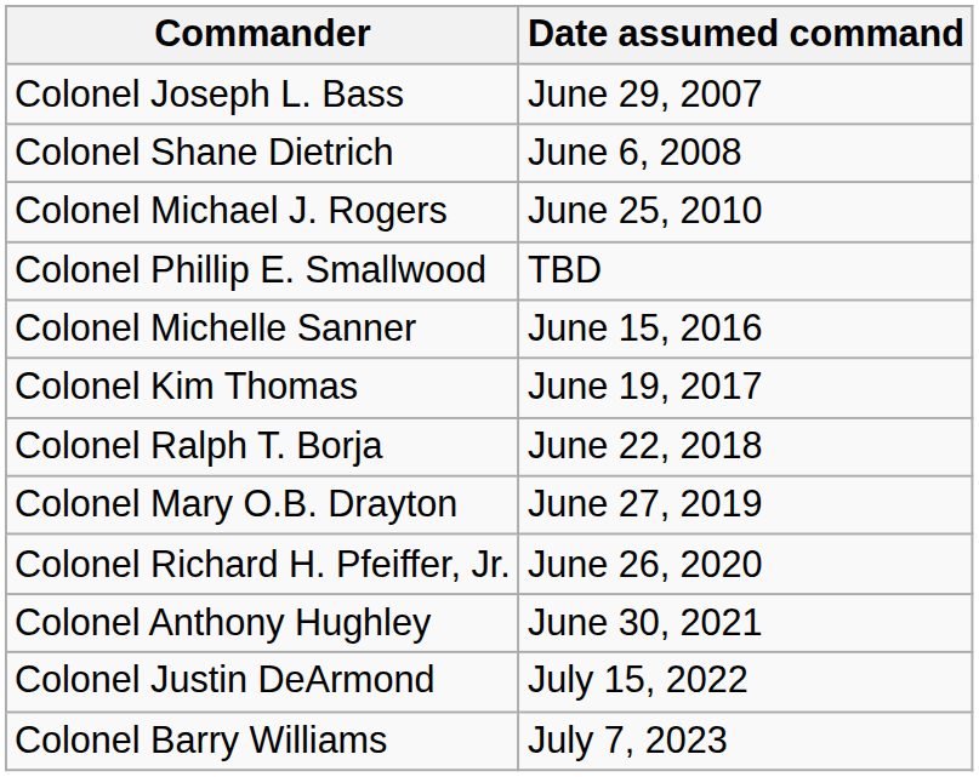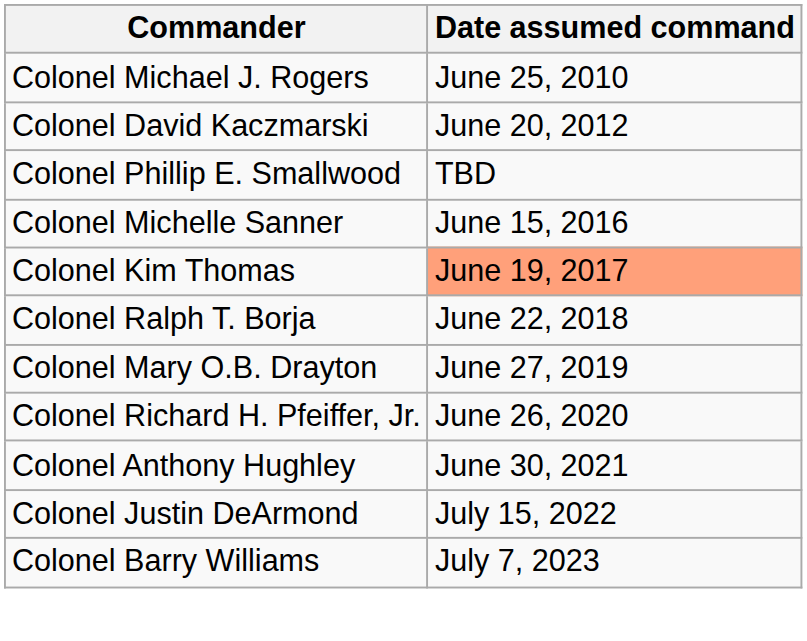 <table class=wikitable>
 <tr>
 <th>Commander</th>
 <th>Date assumed command</th>
 </tr>
 <tr>
-<td>Colonel Joseph L. Bass</td>
-<td>June 29, 2007</td>
+<td>Colonel Michael J. Rogers</td>
+<td>June 25, 2010</td>
 </tr>
 <tr>
-<td>Colonel Shane Dietrich</td>
-<td>June 6, 2008</td>
-</tr>
-<tr>
-<td>Colonel Michael J. Rogers</td>
-<td>June 25, 2010</td>
+<td>Colonel David Kaczmarski</td>
+<td>June 20, 2012</td>
 </tr>
 <tr>
 <td>Colonel Phillip E. Smallwood</td>
 <td>TBD</td>
 </tr>
 <tr>
 <td>Colonel Michelle Sanner</td>
 <td>June 15, 2016</td>
 </tr>
 <tr>
 <td>Colonel Kim Thomas</td>
-<td>June 19, 2017</td>
+<td style="background: lightsalmon;">June 19, 2017</td>
 </tr>
 <tr>
 <td>Colonel Ralph T. Borja</td>
 <td>June 22, 2018</td>
 </tr>
 <tr>
 <td>Colonel Mary O.B. Drayton</td>
 <td>June 27, 2019</td>
 </tr>
 <tr>
 <td>Colonel Richard H. Pfeiffer, Jr.</td>
 <td>June 26, 2020</td>
 </tr>
 <tr>
 <td>Colonel Anthony Hughley</td>
 <td>June 30, 2021</td>
 </tr>
 <tr>
 <td>Colonel Justin DeArmond</td>
 <td>July 15, 2022</td>
 </tr>
 <tr>
 <td>Colonel Barry Williams</td>
 <td>July 7, 2023</td>
 </tr>
 </table>
